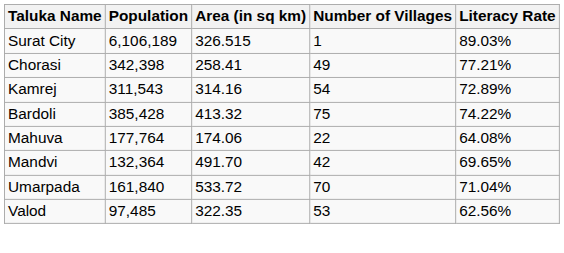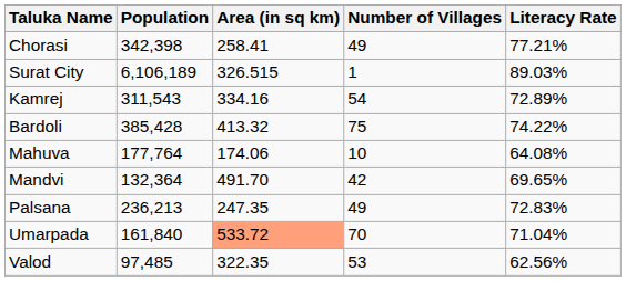 <table class="wikitable">
 <tr>
 <th>Taluka Name</th>
 <th>Population</th>
 <th>Area (in sq km)</th>
 <th>Number of Villages</th>
 <th>Literacy Rate</th>
 </tr>
 <tr>
+<td>Chorasi</td>
+<td>342,398</td>
+<td>258.41</td>
+<td>49</td>
+<td>77.21%</td>
+</tr>
+<tr>
 <td>Surat City</td>
 <td>6,106,189</td>
 <td>326.515</td>
 <td>1</td>
 <td>89.03%</td>
 </tr>
 <tr>
-<td>Chorasi</td>
-<td>342,398</td>
-<td>258.41</td>
-<td>49</td>
-<td>77.21%</td>
-</tr>
-<tr>
 <td>Kamrej</td>
 <td>311,543</td>
-<td>314.16</td>
+<td>334.16</td>
 <td>54</td>
 <td>72.89%</td>
 </tr>
 <tr>
 <td>Bardoli</td>
 <td>385,428</td>
 <td>413.32</td>
 <td>75</td>
 <td>74.22%</td>
 </tr>
 <tr>
 <td>Mahuva</td>
 <td>177,764</td>
 <td>174.06</td>
-<td>22</td>
+<td>10</td>
 <td>64.08%</td>
 </tr>
 <tr>
 <td>Mandvi</td>
 <td>132,364</td>
 <td>491.70</td>
 <td>42</td>
 <td>69.65%</td>
 </tr>
 <tr>
+<td>Palsana</td>
+<td>236,213</td>
+<td>247.35</td>
+<td>49</td>
+<td>72.83%</td>
+</tr>
+<tr>
 <td>Umarpada</td>
 <td>161,840</td>
-<td>533.72</td>
+<td style="background: lightsalmon;">533.72</td>
 <td>70</td>
 <td>71.04%</td>
 </tr>
 <tr>
 <td>Valod</td>
 <td>97,485</td>
 <td>322.35</td>
 <td>53</td>
 <td>62.56%</td>
 </tr>
 </table>
